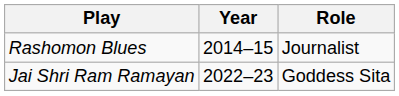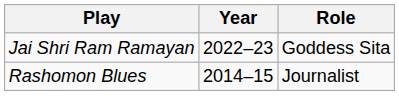 <table class="wikitable">
 <tr>
 <th>Play</th>
 <th>Year</th>
 <th>Role</th>
 </tr>
 <tr>
+<td><em>Jai Shri Ram Ramayan</em></td>
+<td>2022–23</td>
+<td>Goddess Sita</td>
+</tr>
+<tr>
 <td><em>Rashomon Blues</em></td>
 <td>2014–15</td>
 <td>Journalist</td>
 </tr>
-<tr>
-<td><em>Jai Shri Ram Ramayan</em></td>
-<td>2022–23</td>
-<td>Goddess Sita</td>
-</tr>
 </table>
